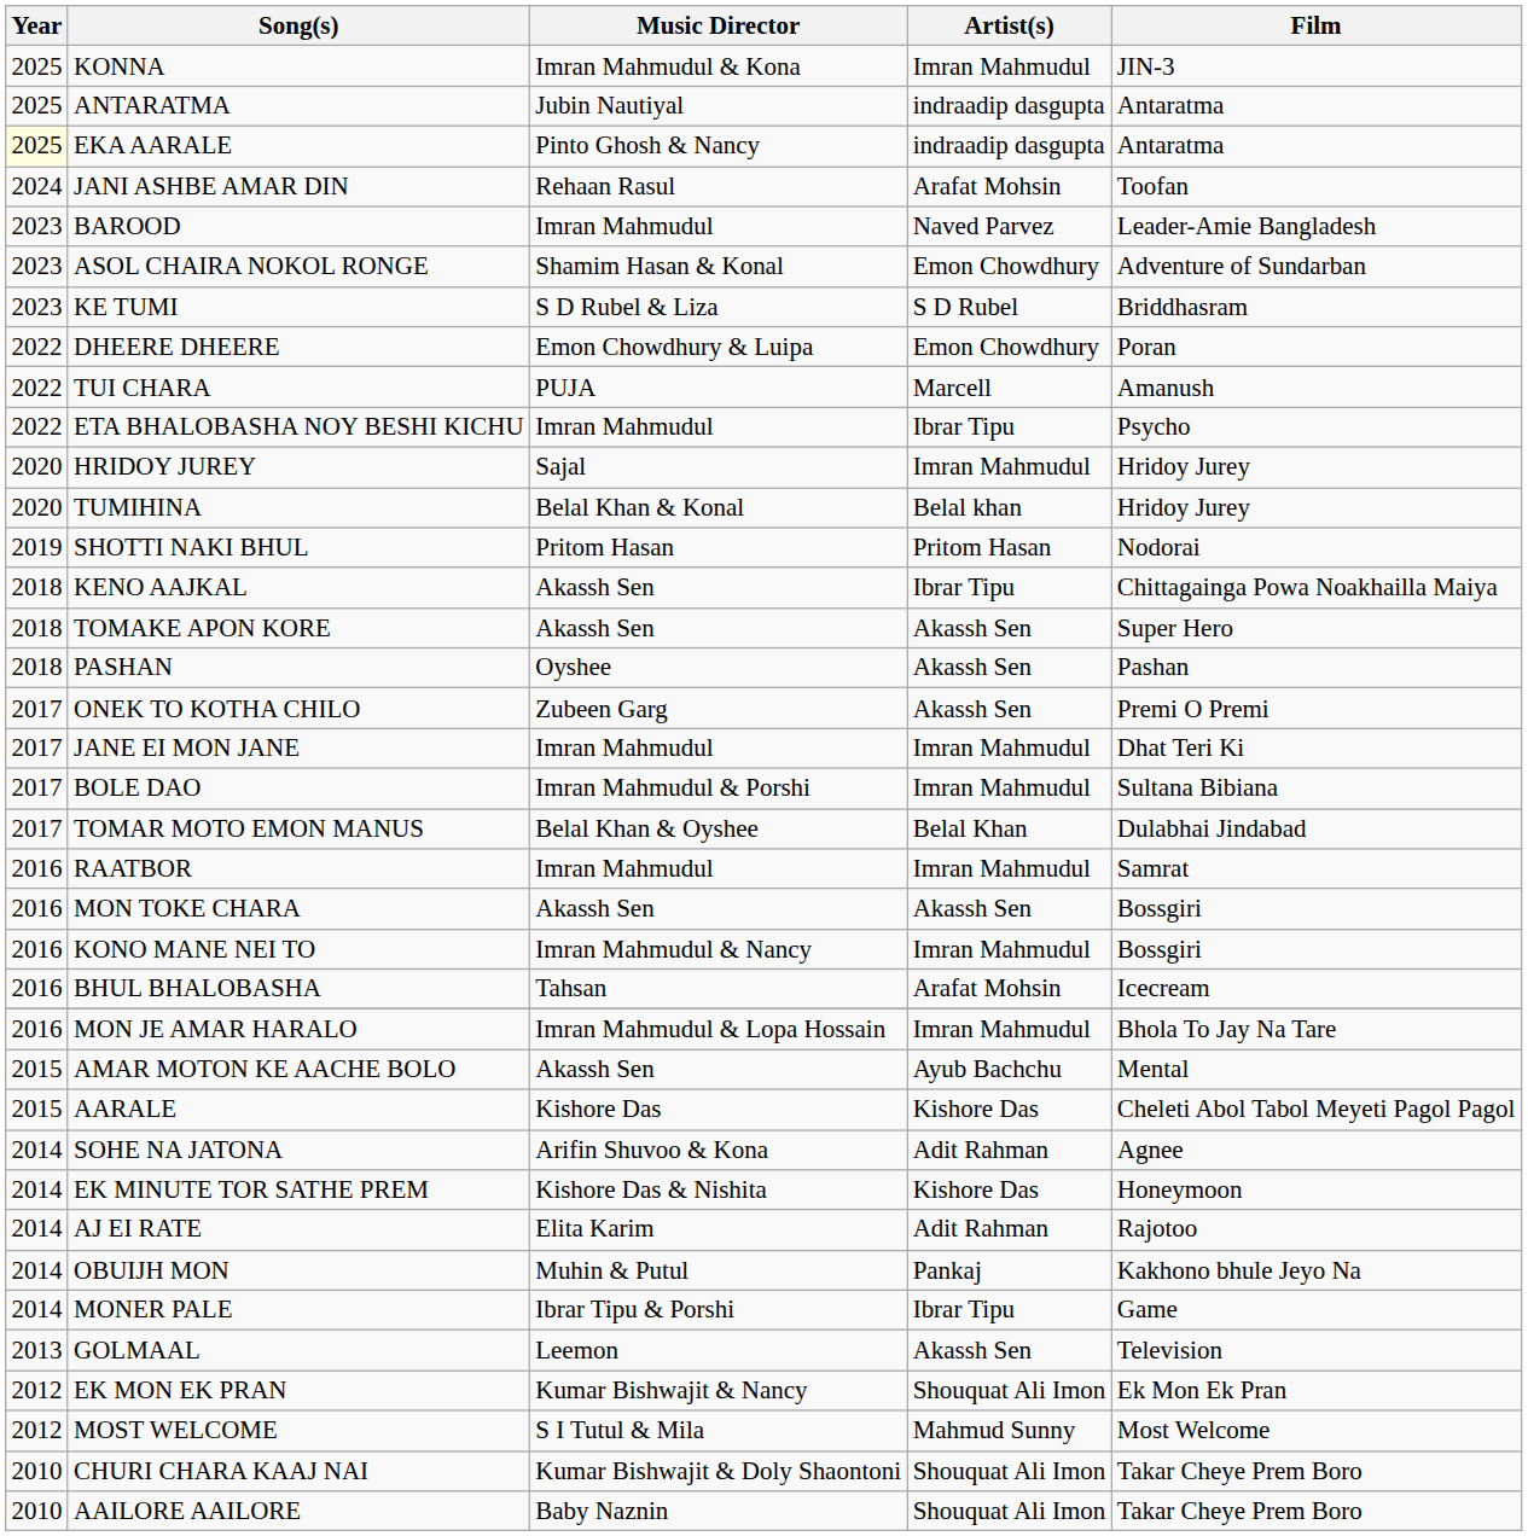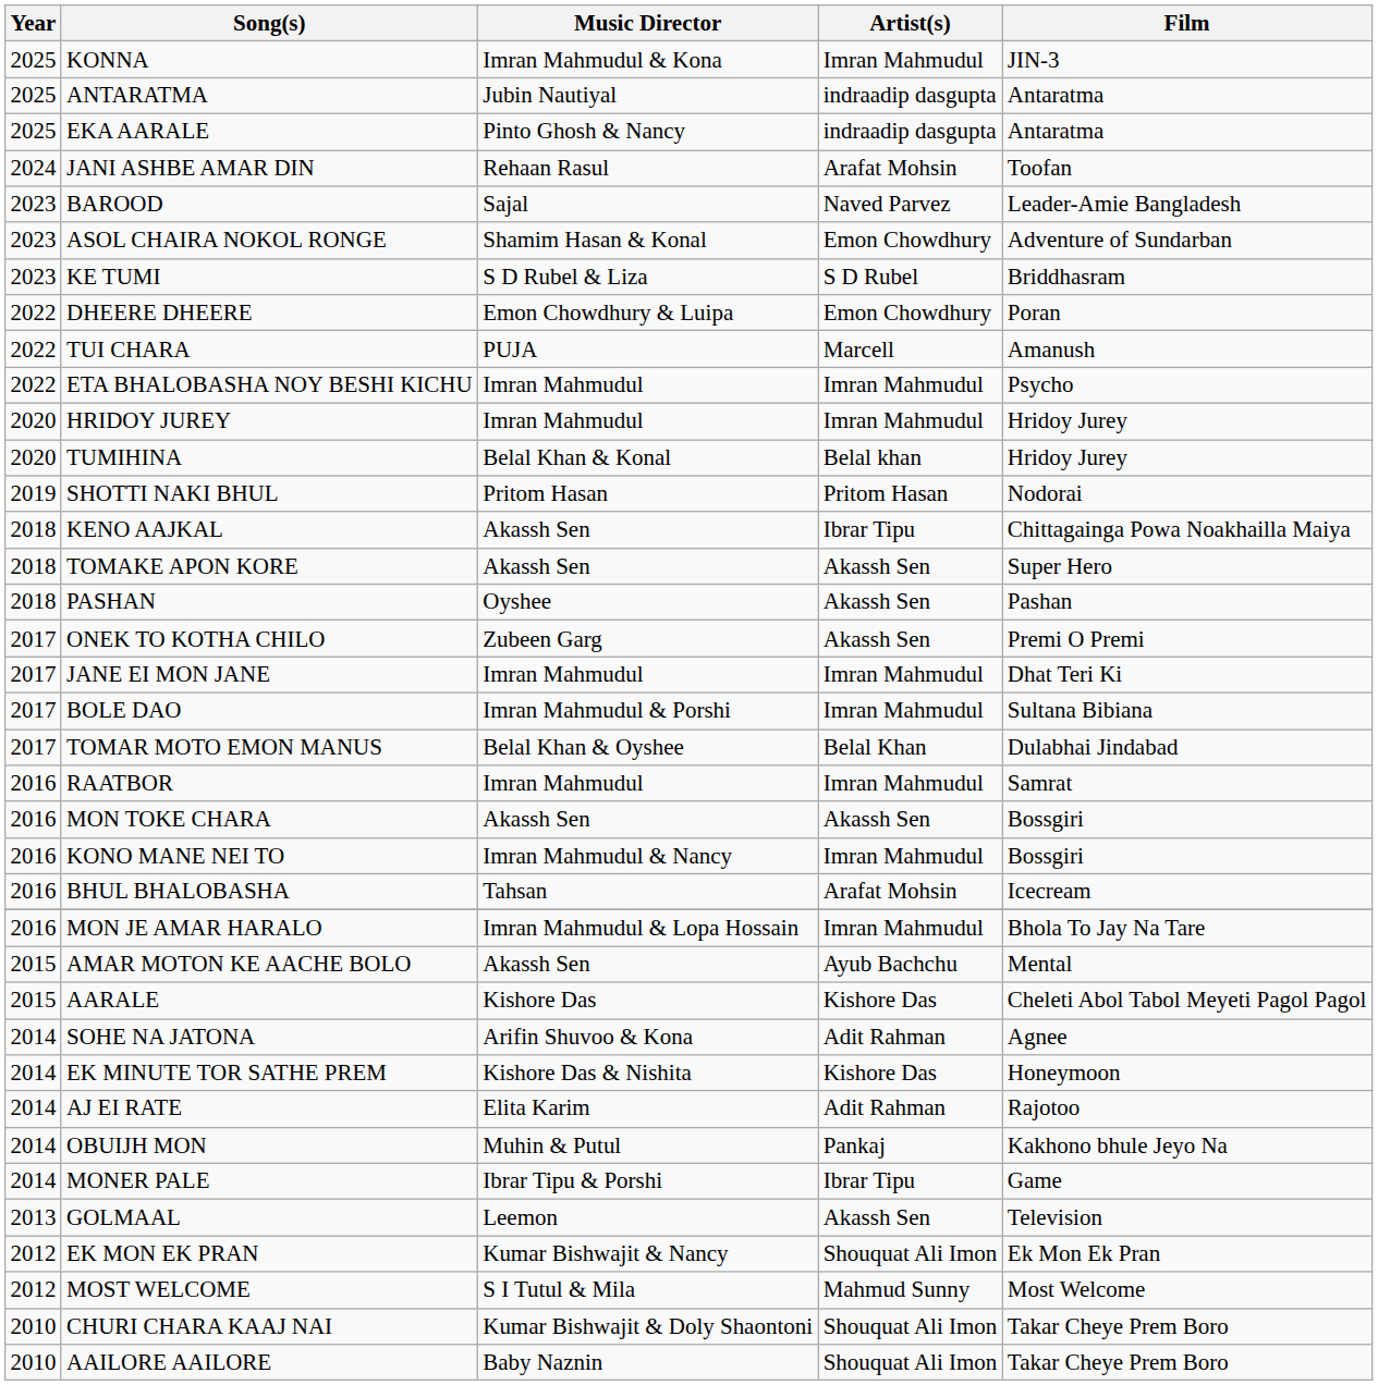 <table class="wikitable">
 <tr>
 <th>Year</th>
 <th>Song(s)</th>
 <th>Music Director</th>
 <th>Artist(s)</th>
 <th>Film</th>
 </tr>
 <tr>
 <td>2025</td>
 <td>KONNA</td>
 <td>Imran Mahmudul & Kona</td>
 <td>Imran Mahmudul</td>
 <td>JIN-3</td>
 </tr>
 <tr>
 <td>2025</td>
 <td>ANTARATMA</td>
 <td>Jubin Nautiyal</td>
 <td>indraadip dasgupta</td>
 <td>Antaratma</td>
 </tr>
 <tr>
-<td style="background: lightyellow;">2025</td>
+<td>2025</td>
 <td>EKA AARALE</td>
 <td>Pinto Ghosh & Nancy</td>
 <td>indraadip dasgupta</td>
 <td>Antaratma</td>
 </tr>
 <tr>
 <td>2024</td>
 <td>JANI ASHBE AMAR DIN</td>
 <td>Rehaan Rasul</td>
 <td>Arafat Mohsin</td>
 <td>Toofan</td>
 </tr>
 <tr>
 <td>2023</td>
 <td>BAROOD</td>
-<td>Imran Mahmudul</td>
+<td>Sajal</td>
 <td>Naved Parvez</td>
 <td>Leader-Amie Bangladesh</td>
 </tr>
 <tr>
 <td>2023</td>
 <td>ASOL CHAIRA NOKOL RONGE</td>
 <td>Shamim Hasan & Konal</td>
 <td>Emon Chowdhury</td>
 <td>Adventure of Sundarban</td>
 </tr>
 <tr>
 <td>2023</td>
 <td>KE TUMI</td>
 <td>S D Rubel & Liza</td>
 <td>S D Rubel</td>
 <td>Briddhasram</td>
 </tr>
 <tr>
 <td>2022</td>
 <td>DHEERE DHEERE</td>
 <td>Emon Chowdhury & Luipa</td>
 <td>Emon Chowdhury</td>
 <td>Poran</td>
 </tr>
 <tr>
 <td>2022</td>
 <td>TUI CHARA</td>
 <td>PUJA</td>
 <td>Marcell</td>
 <td>Amanush</td>
 </tr>
 <tr>
 <td>2022</td>
 <td>ETA BHALOBASHA NOY BESHI KICHU</td>
 <td>Imran Mahmudul</td>
-<td>Ibrar Tipu</td>
+<td>Imran Mahmudul</td>
 <td>Psycho</td>
 </tr>
 <tr>
 <td>2020</td>
 <td>HRIDOY JUREY</td>
-<td>Sajal</td>
+<td>Imran Mahmudul</td>
 <td>Imran Mahmudul</td>
 <td>Hridoy Jurey</td>
 </tr>
 <tr>
 <td>2020</td>
 <td>TUMIHINA</td>
 <td>Belal Khan & Konal</td>
 <td>Belal khan</td>
 <td>Hridoy Jurey</td>
 </tr>
 <tr>
 <td>2019</td>
 <td>SHOTTI NAKI BHUL</td>
 <td>Pritom Hasan</td>
 <td>Pritom Hasan</td>
 <td>Nodorai</td>
 </tr>
 <tr>
 <td>2018</td>
 <td>KENO AAJKAL</td>
 <td>Akassh Sen</td>
 <td>Ibrar Tipu</td>
 <td>Chittagainga Powa Noakhailla Maiya</td>
 </tr>
 <tr>
 <td>2018</td>
 <td>TOMAKE APON KORE</td>
 <td>Akassh Sen</td>
 <td>Akassh Sen</td>
 <td>Super Hero</td>
 </tr>
 <tr>
 <td>2018</td>
 <td>PASHAN</td>
 <td>Oyshee</td>
 <td>Akassh Sen</td>
 <td>Pashan</td>
 </tr>
 <tr>
 <td>2017</td>
 <td>ONEK TO KOTHA CHILO</td>
 <td>Zubeen Garg</td>
 <td>Akassh Sen</td>
 <td>Premi O Premi</td>
 </tr>
 <tr>
 <td>2017</td>
 <td>JANE EI MON JANE</td>
 <td>Imran Mahmudul</td>
 <td>Imran Mahmudul</td>
 <td>Dhat Teri Ki</td>
 </tr>
 <tr>
 <td>2017</td>
 <td>BOLE DAO</td>
 <td>Imran Mahmudul & Porshi</td>
 <td>Imran Mahmudul</td>
 <td>Sultana Bibiana</td>
 </tr>
 <tr>
 <td>2017</td>
 <td>TOMAR MOTO EMON MANUS</td>
 <td>Belal Khan & Oyshee</td>
 <td>Belal Khan</td>
 <td>Dulabhai Jindabad</td>
 </tr>
 <tr>
 <td>2016</td>
 <td>RAATBOR</td>
 <td>Imran Mahmudul</td>
 <td>Imran Mahmudul</td>
 <td>Samrat</td>
 </tr>
 <tr>
 <td>2016</td>
 <td>MON TOKE CHARA</td>
 <td>Akassh Sen</td>
 <td>Akassh Sen</td>
 <td>Bossgiri</td>
 </tr>
 <tr>
 <td>2016</td>
 <td>KONO MANE NEI TO</td>
 <td>Imran Mahmudul & Nancy</td>
 <td>Imran Mahmudul</td>
 <td>Bossgiri</td>
 </tr>
 <tr>
 <td>2016</td>
 <td>BHUL BHALOBASHA</td>
 <td>Tahsan</td>
 <td>Arafat Mohsin</td>
 <td>Icecream</td>
 </tr>
 <tr>
 </tr>
 <tr>
 <td>2016</td>
 <td>MON JE AMAR HARALO</td>
 <td>Imran Mahmudul & Lopa Hossain</td>
 <td>Imran Mahmudul</td>
 <td>Bhola To Jay Na Tare</td>
 </tr>
 <tr>
 <td>2015</td>
 <td>AMAR MOTON KE AACHE BOLO</td>
 <td>Akassh Sen</td>
 <td>Ayub Bachchu</td>
 <td>Mental</td>
 </tr>
 <tr>
 <td>2015</td>
 <td>AARALE</td>
 <td>Kishore Das</td>
 <td>Kishore Das</td>
 <td>Cheleti Abol Tabol Meyeti Pagol Pagol</td>
 </tr>
 <tr>
 <td>2014</td>
 <td>SOHE NA JATONA</td>
 <td>Arifin Shuvoo & Kona</td>
 <td>Adit Rahman</td>
 <td>Agnee</td>
 </tr>
 <tr>
 <td>2014</td>
 <td>EK MINUTE TOR SATHE PREM</td>
 <td>Kishore Das & Nishita</td>
 <td>Kishore Das</td>
 <td>Honeymoon</td>
 </tr>
 <tr>
 <td>2014</td>
 <td>AJ EI RATE</td>
 <td>Elita Karim</td>
 <td>Adit Rahman</td>
 <td>Rajotoo</td>
 </tr>
 <tr>
 <td>2014</td>
 <td>OBUIJH MON</td>
 <td>Muhin & Putul</td>
 <td>Pankaj</td>
 <td>Kakhono bhule Jeyo Na</td>
 </tr>
 <tr>
 <td>2014</td>
 <td>MONER PALE</td>
 <td>Ibrar Tipu & Porshi</td>
 <td>Ibrar Tipu</td>
 <td>Game</td>
 </tr>
 <tr>
 <td>2013</td>
 <td>GOLMAAL</td>
 <td>Leemon</td>
 <td>Akassh Sen</td>
 <td>Television</td>
 </tr>
 <tr>
 <td>2012</td>
 <td>EK MON EK PRAN</td>
 <td>Kumar Bishwajit & Nancy</td>
 <td>Shouquat Ali Imon</td>
 <td>Ek Mon Ek Pran</td>
 </tr>
 <tr>
 <td>2012</td>
 <td>MOST WELCOME</td>
 <td>S I Tutul & Mila</td>
 <td>Mahmud Sunny</td>
 <td>Most Welcome</td>
 </tr>
 <tr>
 <td>2010</td>
 <td>CHURI CHARA KAAJ NAI</td>
 <td>Kumar Bishwajit & Doly Shaontoni</td>
 <td>Shouquat Ali Imon</td>
 <td>Takar Cheye Prem Boro</td>
 </tr>
 <tr>
 <td>2010</td>
 <td>AAILORE AAILORE</td>
 <td>Baby Naznin</td>
 <td>Shouquat Ali Imon</td>
 <td>Takar Cheye Prem Boro</td>
 </tr>
 <tr>
 </tr>
 </table>
